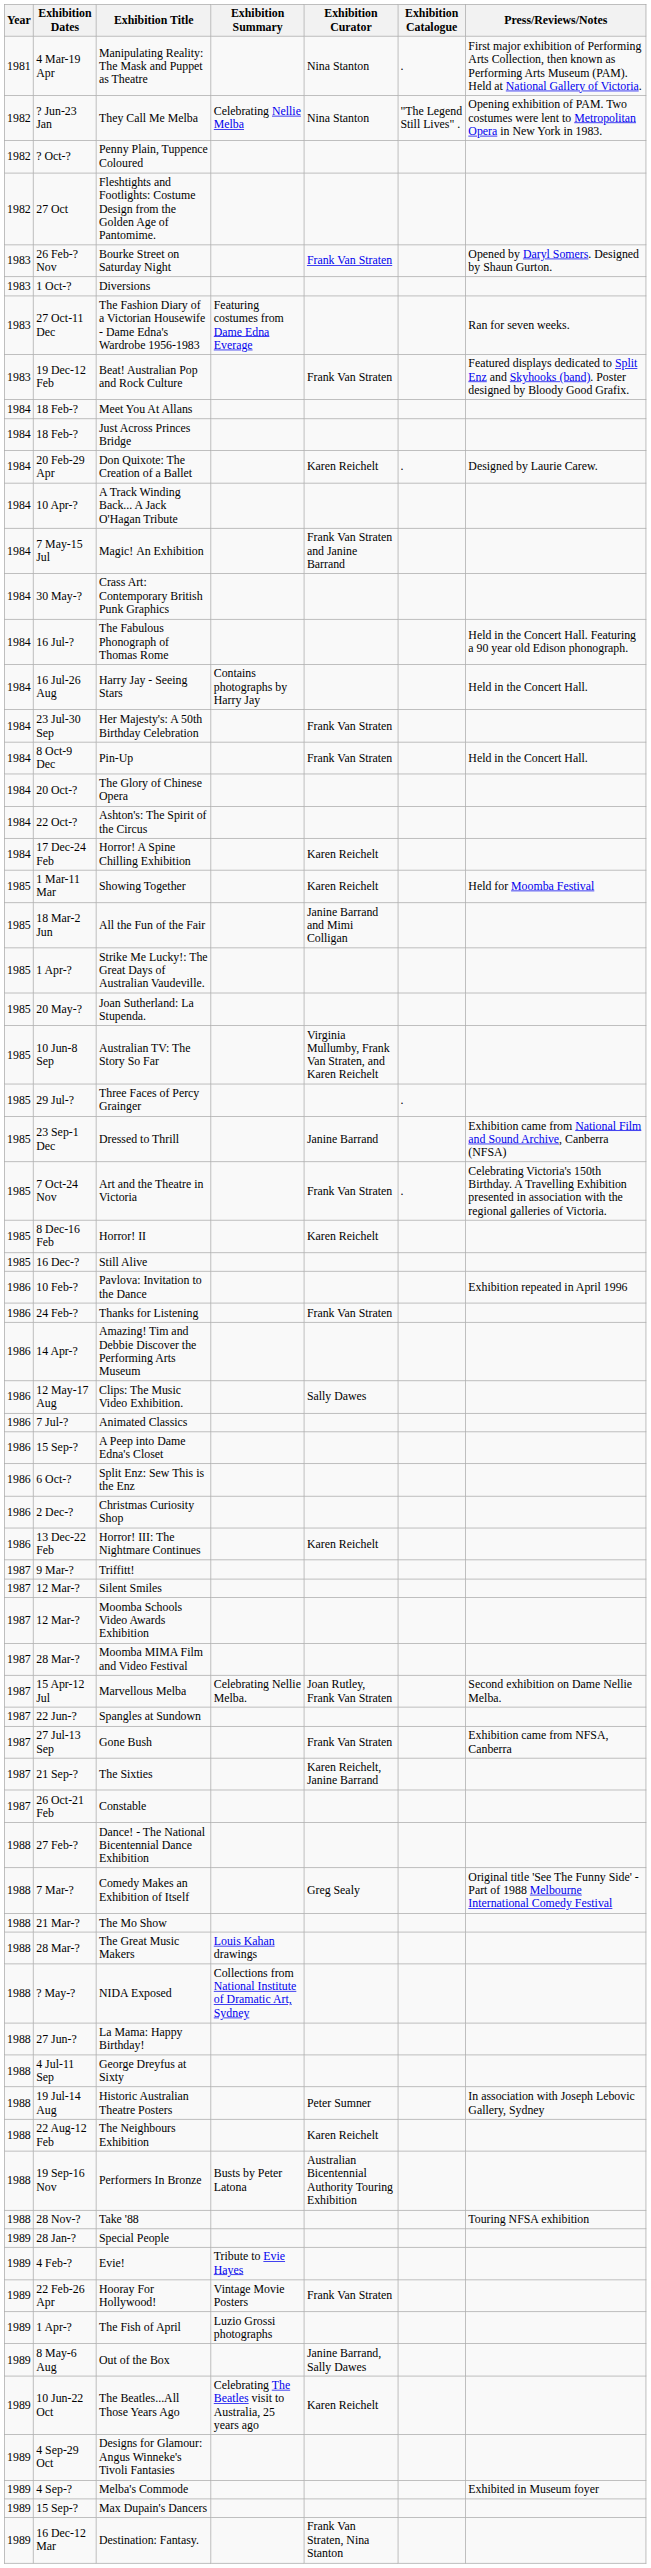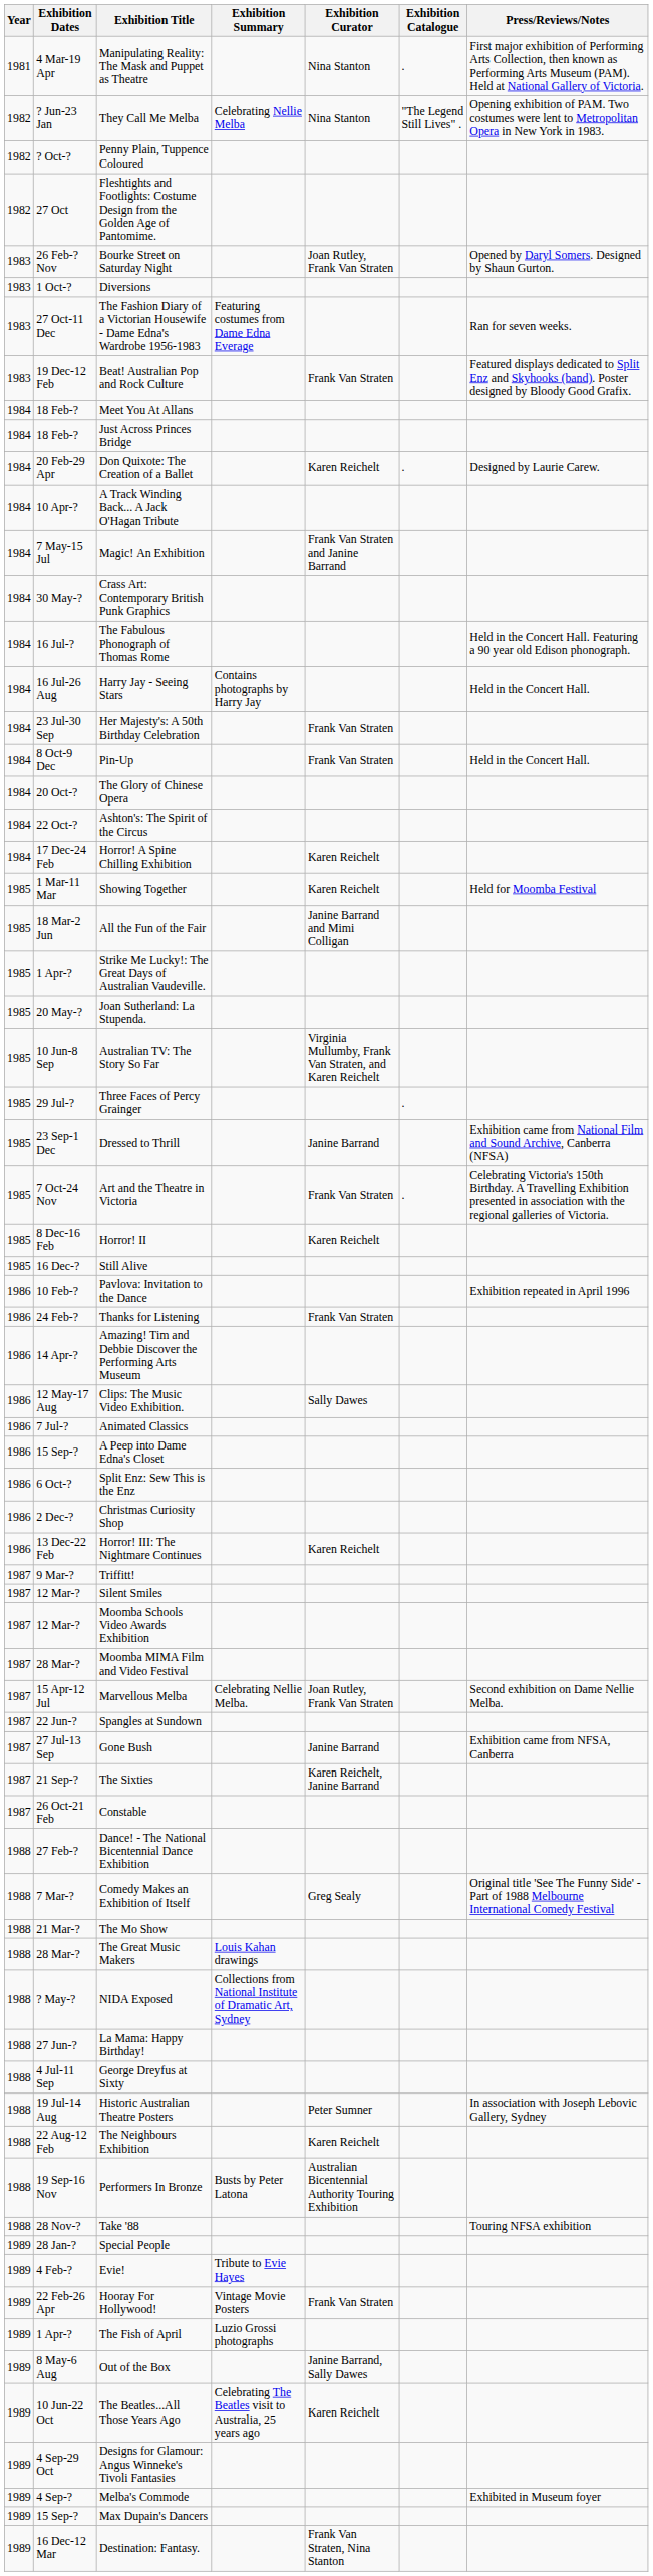 <table class="wikitable">
 <tr>
 <th>Year</th>
 <th>Exhibition Dates</th>
 <th>Exhibition Title</th>
 <th>Exhibition Summary</th>
 <th>Exhibition Curator</th>
 <th>Exhibition Catalogue</th>
 <th>Press/Reviews/Notes</th>
 </tr>
 <tr>
 <td>1981</td>
 <td>4 Mar-19 Apr</td>
 <td>Manipulating Reality: The Mask and Puppet as Theatre</td>
 <td></td>
 <td>Nina Stanton</td>
 <td>.</td>
 <td>First major exhibition of Performing Arts Collection, then known as Performing Arts Museum (PAM). Held at <a href='#'>National Gallery of Victoria</a>.</td>
 </tr>
 <tr>
 <td>1982</td>
 <td>? Jun-23 Jan</td>
 <td>They Call Me Melba</td>
 <td>Celebrating <a href='#'>Nellie Melba</a></td>
 <td>Nina Stanton</td>
 <td>"The Legend Still Lives" .</td>
 <td>Opening exhibition of PAM. Two costumes were lent to <a href='#'>Metropolitan Opera</a> in New York in 1983.</td>
 </tr>
 <tr>
 <td>1982</td>
 <td>? Oct-?</td>
 <td>Penny Plain, Tuppence Coloured</td>
 <td></td>
 <td></td>
 <td></td>
 <td></td>
 </tr>
 <tr>
 <td>1982</td>
 <td>27 Oct</td>
 <td>Fleshtights and Footlights: Costume Design from the Golden Age of Pantomime.</td>
 <td></td>
 <td></td>
 <td></td>
 <td></td>
 </tr>
 <tr>
 <td>1983</td>
 <td>26 Feb-? Nov</td>
 <td>Bourke Street on Saturday Night</td>
 <td></td>
-<td><a href='#'>Frank Van Straten</a></td>
+<td>Joan Rutley, Frank Van Straten</td>
 <td></td>
 <td>Opened by <a href='#'>Daryl Somers</a>. Designed by Shaun Gurton.</td>
 </tr>
 <tr>
 <td>1983</td>
 <td>1 Oct-?</td>
 <td>Diversions</td>
 <td></td>
 <td></td>
 <td></td>
 <td></td>
 </tr>
 <tr>
 <td>1983</td>
 <td>27 Oct-11 Dec</td>
 <td>The Fashion Diary of a Victorian Housewife - Dame Edna's Wardrobe 1956-1983</td>
 <td>Featuring costumes from <a href='#'>Dame Edna Everage</a></td>
 <td></td>
 <td></td>
 <td>Ran for seven weeks.</td>
 </tr>
 <tr>
 <td>1983</td>
 <td>19 Dec-12 Feb</td>
 <td>Beat! Australian Pop and Rock Culture</td>
 <td></td>
 <td>Frank Van Straten</td>
 <td></td>
 <td>Featured displays dedicated to <a href='#'>Split Enz</a> and <a href='#'>Skyhooks (band)</a>. Poster designed by Bloody Good Grafix.</td>
 </tr>
 <tr>
 <td>1984</td>
 <td>18 Feb-?</td>
 <td>Meet You At Allans</td>
 <td></td>
 <td></td>
 <td></td>
 <td></td>
 </tr>
 <tr>
 <td>1984</td>
 <td>18 Feb-?</td>
 <td>Just Across Princes Bridge</td>
 <td></td>
 <td></td>
 <td></td>
 <td></td>
 </tr>
 <tr>
 <td>1984</td>
 <td>20 Feb-29 Apr</td>
 <td>Don Quixote: The Creation of a Ballet</td>
 <td></td>
 <td>Karen Reichelt</td>
 <td>.</td>
 <td>Designed by Laurie Carew.</td>
 </tr>
 <tr>
 <td>1984</td>
 <td>10 Apr-?</td>
 <td>A Track Winding Back... A Jack O'Hagan Tribute</td>
 <td></td>
 <td></td>
 <td></td>
 <td></td>
 </tr>
 <tr>
 <td>1984</td>
 <td>7 May-15 Jul</td>
 <td>Magic! An Exhibition</td>
 <td></td>
 <td>Frank Van Straten and Janine Barrand</td>
 <td></td>
 <td></td>
 </tr>
 <tr>
 <td>1984</td>
 <td>30 May-?</td>
 <td>Crass Art: Contemporary British Punk Graphics</td>
 <td></td>
 <td></td>
 <td></td>
 <td></td>
 </tr>
 <tr>
 <td>1984</td>
 <td>16 Jul-?</td>
 <td>The Fabulous Phonograph of Thomas Rome</td>
 <td></td>
 <td></td>
 <td></td>
 <td>Held in the Concert Hall. Featuring a 90 year old Edison phonograph.</td>
 </tr>
 <tr>
 <td>1984</td>
 <td>16 Jul-26 Aug</td>
 <td>Harry Jay - Seeing Stars</td>
 <td>Contains photographs by Harry Jay</td>
 <td></td>
 <td></td>
 <td>Held in the Concert Hall.</td>
 </tr>
 <tr>
 <td>1984</td>
 <td>23 Jul-30 Sep</td>
 <td>Her Majesty's: A 50th Birthday Celebration</td>
 <td></td>
 <td>Frank Van Straten</td>
 <td></td>
 <td></td>
 </tr>
 <tr>
 <td>1984</td>
 <td>8 Oct-9 Dec</td>
 <td>Pin-Up</td>
 <td></td>
 <td>Frank Van Straten</td>
 <td></td>
 <td>Held in the Concert Hall.</td>
 </tr>
 <tr>
 <td>1984</td>
 <td>20 Oct-?</td>
 <td>The Glory of Chinese Opera</td>
 <td></td>
 <td></td>
 <td></td>
 <td></td>
 </tr>
 <tr>
 <td>1984</td>
 <td>22 Oct-?</td>
 <td>Ashton's: The Spirit of the Circus</td>
 <td></td>
 <td></td>
 <td></td>
 <td></td>
 </tr>
 <tr>
 <td>1984</td>
 <td>17 Dec-24 Feb</td>
 <td>Horror! A Spine Chilling Exhibition</td>
 <td></td>
 <td>Karen Reichelt</td>
 <td></td>
 <td></td>
 </tr>
 <tr>
 <td>1985</td>
 <td>1 Mar-11 Mar</td>
 <td>Showing Together</td>
 <td></td>
 <td>Karen Reichelt</td>
 <td></td>
 <td>Held for <a href='#'>Moomba Festival</a></td>
 </tr>
 <tr>
 <td>1985</td>
 <td>18 Mar-2 Jun</td>
 <td>All the Fun of the Fair</td>
 <td></td>
 <td>Janine Barrand and Mimi Colligan</td>
 <td></td>
 <td></td>
 </tr>
 <tr>
 <td>1985</td>
 <td>1 Apr-?</td>
 <td>Strike Me Lucky!: The Great Days of Australian Vaudeville.</td>
 <td></td>
 <td></td>
 <td></td>
 <td></td>
 </tr>
 <tr>
 <td>1985</td>
 <td>20 May-?</td>
 <td>Joan Sutherland: La Stupenda.</td>
 <td></td>
 <td></td>
 <td></td>
 <td></td>
 </tr>
 <tr>
 <td>1985</td>
 <td>10 Jun-8 Sep</td>
 <td>Australian TV: The Story So Far</td>
 <td></td>
 <td>Virginia Mullumby, Frank Van Straten, and Karen Reichelt</td>
 <td></td>
 <td></td>
 </tr>
 <tr>
 <td>1985</td>
 <td>29 Jul-?</td>
 <td>Three Faces of Percy Grainger</td>
 <td></td>
 <td></td>
 <td>.</td>
 <td></td>
 </tr>
 <tr>
 <td>1985</td>
 <td>23 Sep-1 Dec</td>
 <td>Dressed to Thrill</td>
 <td></td>
 <td>Janine Barrand</td>
 <td></td>
 <td>Exhibition came from <a href='#'>National Film and Sound Archive</a>, Canberra (NFSA)</td>
 </tr>
 <tr>
 <td>1985</td>
 <td>7 Oct-24 Nov</td>
 <td>Art and the Theatre in Victoria</td>
 <td></td>
 <td>Frank Van Straten</td>
 <td>.</td>
 <td>Celebrating Victoria's 150th Birthday. A Travelling Exhibition presented in association with the regional galleries of Victoria.</td>
 </tr>
 <tr>
 <td>1985</td>
 <td>8 Dec-16 Feb</td>
 <td>Horror! II</td>
 <td></td>
 <td>Karen Reichelt</td>
 <td></td>
 <td></td>
 </tr>
 <tr>
 <td>1985</td>
 <td>16 Dec-?</td>
 <td>Still Alive</td>
 <td></td>
 <td></td>
 <td></td>
 <td></td>
 </tr>
 <tr>
 <td>1986</td>
 <td>10 Feb-?</td>
 <td>Pavlova: Invitation to the Dance</td>
 <td></td>
 <td></td>
 <td></td>
 <td>Exhibition repeated in April 1996</td>
 </tr>
 <tr>
 <td>1986</td>
 <td>24 Feb-?</td>
 <td>Thanks for Listening</td>
 <td></td>
 <td>Frank Van Straten</td>
 <td></td>
 <td></td>
 </tr>
 <tr>
 <td>1986</td>
 <td>14 Apr-?</td>
 <td>Amazing! Tim and Debbie Discover the Performing Arts Museum</td>
 <td></td>
 <td></td>
 <td></td>
 <td></td>
 </tr>
 <tr>
 <td>1986</td>
 <td>12 May-17 Aug</td>
 <td>Clips: The Music Video Exhibition.</td>
 <td></td>
 <td>Sally Dawes</td>
 <td></td>
 <td></td>
 </tr>
 <tr>
 <td>1986</td>
 <td>7 Jul-?</td>
 <td>Animated Classics</td>
 <td></td>
 <td></td>
 <td></td>
 <td></td>
 </tr>
 <tr>
 <td>1986</td>
 <td>15 Sep-?</td>
 <td>A Peep into Dame Edna's Closet</td>
 <td></td>
 <td></td>
 <td></td>
 <td></td>
 </tr>
 <tr>
 <td>1986</td>
 <td>6 Oct-?</td>
 <td>Split Enz: Sew This is the Enz</td>
 <td></td>
 <td></td>
 <td></td>
 <td></td>
 </tr>
 <tr>
 <td>1986</td>
 <td>2 Dec-?</td>
 <td>Christmas Curiosity Shop</td>
 <td></td>
 <td></td>
 <td></td>
 <td></td>
 </tr>
 <tr>
 <td>1986</td>
 <td>13 Dec-22 Feb</td>
 <td>Horror! III: The Nightmare Continues</td>
 <td></td>
 <td>Karen Reichelt</td>
 <td></td>
 <td></td>
 </tr>
 <tr>
 <td>1987</td>
 <td>9 Mar-?</td>
 <td>Triffitt!</td>
 <td></td>
 <td></td>
 <td></td>
 <td></td>
 </tr>
 <tr>
 <td>1987</td>
 <td>12 Mar-?</td>
 <td>Silent Smiles</td>
 <td></td>
 <td></td>
 <td></td>
 <td></td>
 </tr>
 <tr>
 <td>1987</td>
 <td>12 Mar-?</td>
 <td>Moomba Schools Video Awards Exhibition</td>
 <td></td>
 <td></td>
 <td></td>
 <td></td>
 </tr>
 <tr>
 <td>1987</td>
 <td>28 Mar-?</td>
 <td>Moomba MIMA Film and Video Festival</td>
 <td></td>
 <td></td>
 <td></td>
 <td></td>
 </tr>
 <tr>
 <td>1987</td>
 <td>15 Apr-12 Jul</td>
 <td>Marvellous Melba</td>
 <td>Celebrating Nellie Melba.</td>
 <td>Joan Rutley, Frank Van Straten</td>
 <td></td>
 <td>Second exhibition on Dame Nellie Melba.</td>
 </tr>
 <tr>
 <td>1987</td>
 <td>22 Jun-?</td>
 <td>Spangles at Sundown</td>
 <td></td>
 <td></td>
 <td></td>
 <td></td>
 </tr>
 <tr>
 <td>1987</td>
 <td>27 Jul-13 Sep</td>
 <td>Gone Bush</td>
 <td></td>
-<td>Frank Van Straten</td>
+<td>Janine Barrand</td>
 <td></td>
 <td>Exhibition came from NFSA, Canberra</td>
 </tr>
 <tr>
 <td>1987</td>
 <td>21 Sep-?</td>
 <td>The Sixties</td>
 <td></td>
 <td>Karen Reichelt, Janine Barrand</td>
 <td></td>
 <td></td>
 </tr>
 <tr>
 <td>1987</td>
 <td>26 Oct-21 Feb</td>
 <td>Constable</td>
 <td></td>
 <td></td>
 <td></td>
 <td></td>
 </tr>
 <tr>
 <td>1988</td>
 <td>27 Feb-?</td>
 <td>Dance! - The National Bicentennial Dance Exhibition</td>
 <td></td>
 <td></td>
 <td></td>
 <td></td>
 </tr>
 <tr>
 <td>1988</td>
 <td>7 Mar-?</td>
 <td>Comedy Makes an Exhibition of Itself</td>
 <td></td>
 <td>Greg Sealy</td>
 <td></td>
 <td>Original title 'See The Funny Side' - Part of 1988 <a href='#'>Melbourne International Comedy Festival</a></td>
 </tr>
 <tr>
 <td>1988</td>
 <td>21 Mar-?</td>
 <td>The Mo Show</td>
 <td></td>
 <td></td>
 <td></td>
 <td></td>
 </tr>
 <tr>
 <td>1988</td>
 <td>28 Mar-?</td>
 <td>The Great Music Makers</td>
 <td><a href='#'>Louis Kahan</a> drawings</td>
 <td></td>
 <td></td>
 <td></td>
 </tr>
 <tr>
 <td>1988</td>
 <td>? May-?</td>
 <td>NIDA Exposed</td>
 <td>Collections from <a href='#'>National Institute of Dramatic Art, Sydney</a></td>
 <td></td>
 <td></td>
 <td></td>
 </tr>
 <tr>
 <td>1988</td>
 <td>27 Jun-?</td>
 <td>La Mama: Happy Birthday!</td>
 <td></td>
 <td></td>
 <td></td>
 <td></td>
 </tr>
 <tr>
 <td>1988</td>
 <td>4 Jul-11 Sep</td>
 <td>George Dreyfus at Sixty</td>
 <td></td>
 <td></td>
 <td></td>
 <td></td>
 </tr>
 <tr>
 <td>1988</td>
 <td>19 Jul-14 Aug</td>
 <td>Historic Australian Theatre Posters</td>
 <td></td>
 <td>Peter Sumner</td>
 <td></td>
 <td>In association with Joseph Lebovic Gallery, Sydney</td>
 </tr>
 <tr>
 <td>1988</td>
 <td>22 Aug-12 Feb</td>
 <td>The Neighbours Exhibition</td>
 <td></td>
 <td>Karen Reichelt</td>
 <td></td>
 <td></td>
 </tr>
 <tr>
 <td>1988</td>
 <td>19 Sep-16 Nov</td>
 <td>Performers In Bronze</td>
 <td>Busts by Peter Latona</td>
 <td>Australian Bicentennial Authority   Touring Exhibition</td>
 <td></td>
 <td></td>
 </tr>
 <tr>
 <td>1988</td>
 <td>28 Nov-?</td>
 <td>Take '88</td>
 <td></td>
 <td></td>
 <td></td>
 <td>Touring NFSA exhibition</td>
 </tr>
 <tr>
 <td>1989</td>
 <td>28 Jan-?</td>
 <td>Special People</td>
 <td></td>
 <td></td>
 <td></td>
 <td></td>
 </tr>
 <tr>
 <td>1989</td>
 <td>4 Feb-?</td>
 <td>Evie!</td>
 <td>Tribute to <a href='#'>Evie Hayes</a></td>
 <td></td>
 <td></td>
 <td></td>
 </tr>
 <tr>
 <td>1989</td>
 <td>22 Feb-26 Apr</td>
 <td>Hooray For Hollywood!</td>
 <td>Vintage Movie Posters</td>
 <td>Frank Van Straten</td>
 <td></td>
 <td></td>
 </tr>
 <tr>
 <td>1989</td>
 <td>1 Apr-?</td>
 <td>The Fish of April</td>
 <td>Luzio Grossi photographs</td>
 <td></td>
 <td></td>
 <td></td>
 </tr>
 <tr>
 <td>1989</td>
 <td>8 May-6 Aug</td>
 <td>Out of the Box</td>
 <td></td>
 <td>Janine Barrand, Sally Dawes</td>
 <td></td>
 <td></td>
 </tr>
 <tr>
 <td>1989</td>
 <td>10 Jun-22 Oct</td>
 <td>The Beatles...All Those Years Ago</td>
 <td>Celebrating <a href='#'>The Beatles</a> visit to Australia, 25 years ago</td>
 <td>Karen Reichelt</td>
 <td></td>
 <td></td>
 </tr>
 <tr>
 <td>1989</td>
 <td>4 Sep-29 Oct</td>
 <td>Designs for Glamour: Angus Winneke's Tivoli Fantasies</td>
 <td></td>
 <td></td>
 <td></td>
 <td></td>
 </tr>
 <tr>
 <td>1989</td>
 <td>4 Sep-?</td>
 <td>Melba's Commode</td>
 <td></td>
 <td></td>
 <td></td>
 <td>Exhibited in Museum foyer</td>
 </tr>
 <tr>
 <td>1989</td>
 <td>15 Sep-?</td>
 <td>Max Dupain's Dancers</td>
 <td></td>
 <td></td>
 <td></td>
 <td></td>
 </tr>
 <tr>
 <td>1989</td>
 <td>16 Dec-12 Mar</td>
 <td>Destination: Fantasy.</td>
 <td></td>
 <td>Frank Van Straten, Nina Stanton</td>
 <td></td>
 <td></td>
 </tr>
 </table>
